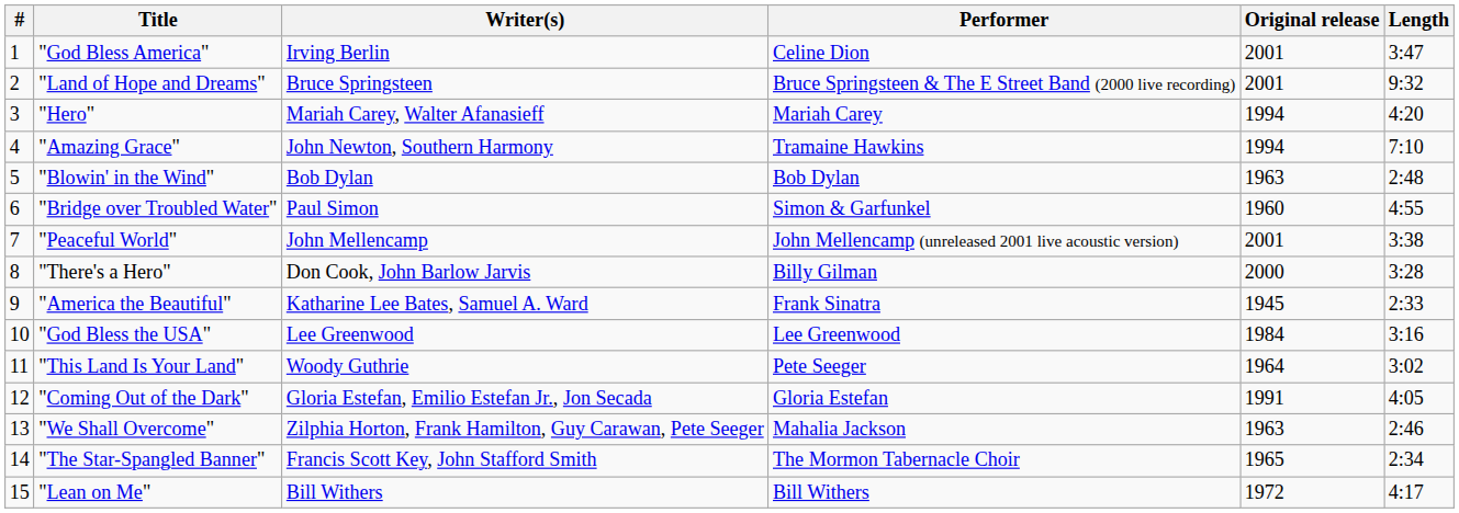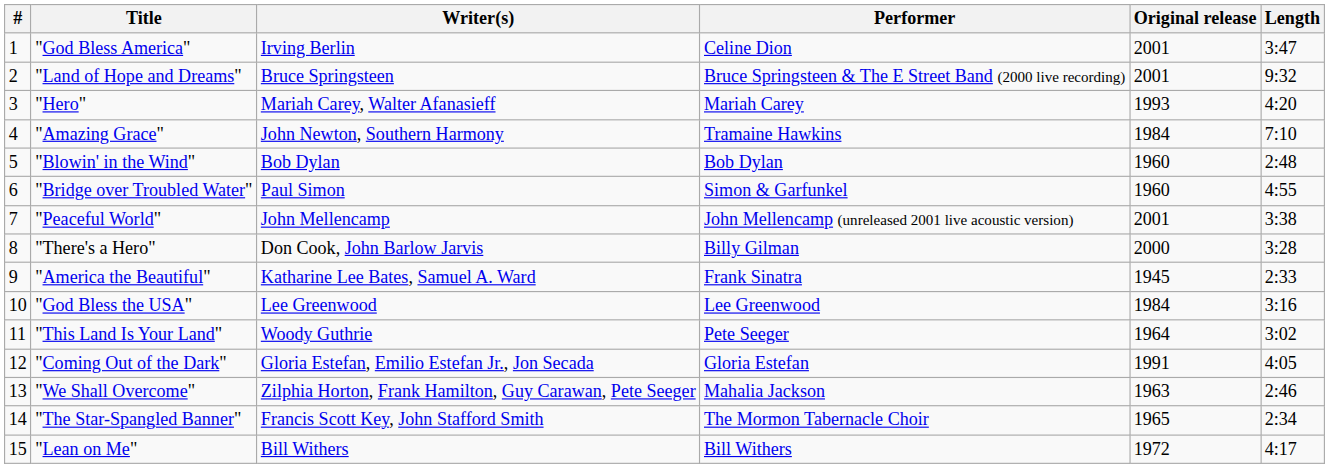 <table class="wikitable">
 <tr>
 <th style="text-align:center;">#</th>
 <th style="text-align:center;">Title</th>
 <th style="text-align:center;">Writer(s)</th>
 <th style="text-align:center;">Performer</th>
 <th style="text-align:center;">Original release</th>
 <th style="text-align:center;">Length</th>
 </tr>
 <tr>
 <td>1</td>
 <td>"<a href='#'>God Bless America</a>"</td>
 <td><a href='#'>Irving Berlin</a></td>
 <td><a href='#'>Celine Dion</a></td>
 <td>2001</td>
 <td>3:47</td>
 </tr>
 <tr>
 <td>2</td>
 <td>"<a href='#'>Land of Hope and Dreams</a>"</td>
 <td><a href='#'>Bruce Springsteen</a></td>
 <td><a href='#'>Bruce Springsteen & The E Street Band</a> <small>(2000 live recording)</small></td>
 <td>2001</td>
 <td>9:32</td>
 </tr>
 <tr>
 <td>3</td>
 <td>"<a href='#'>Hero</a>"</td>
 <td><a href='#'>Mariah Carey</a>, <a href='#'>Walter Afanasieff</a></td>
 <td><a href='#'>Mariah Carey</a></td>
-<td>1994</td>
+<td>1993</td>
 <td>4:20</td>
 </tr>
 <tr>
 <td>4</td>
 <td>"<a href='#'>Amazing Grace</a>"</td>
 <td><a href='#'>John Newton</a>, <a href='#'>Southern Harmony</a></td>
 <td><a href='#'>Tramaine Hawkins</a></td>
-<td>1994</td>
+<td>1984</td>
 <td>7:10</td>
 </tr>
 <tr>
 <td>5</td>
 <td>"<a href='#'>Blowin' in the Wind</a>"</td>
 <td><a href='#'>Bob Dylan</a></td>
 <td><a href='#'>Bob Dylan</a></td>
-<td>1963</td>
+<td>1960</td>
 <td>2:48</td>
 </tr>
 <tr>
 <td>6</td>
 <td>"<a href='#'>Bridge over Troubled Water</a>"</td>
 <td><a href='#'>Paul Simon</a></td>
 <td><a href='#'>Simon & Garfunkel</a></td>
 <td>1960</td>
 <td>4:55</td>
 </tr>
 <tr>
 <td>7</td>
 <td>"<a href='#'>Peaceful World</a>"</td>
 <td><a href='#'>John Mellencamp</a></td>
 <td><a href='#'>John Mellencamp</a> <small>(unreleased 2001 live acoustic version)</small></td>
 <td>2001</td>
 <td>3:38</td>
 </tr>
 <tr>
 <td>8</td>
 <td>"There's a Hero"</td>
 <td>Don Cook, <a href='#'>John Barlow Jarvis</a></td>
 <td><a href='#'>Billy Gilman</a></td>
 <td>2000</td>
 <td>3:28</td>
 </tr>
 <tr>
 <td>9</td>
 <td>"<a href='#'>America the Beautiful</a>"</td>
 <td><a href='#'>Katharine Lee Bates</a>, <a href='#'>Samuel A. Ward</a></td>
 <td><a href='#'>Frank Sinatra</a></td>
 <td>1945</td>
 <td>2:33</td>
 </tr>
 <tr>
 <td>10</td>
 <td>"<a href='#'>God Bless the USA</a>"</td>
 <td><a href='#'>Lee Greenwood</a></td>
 <td><a href='#'>Lee Greenwood</a></td>
 <td>1984</td>
 <td>3:16</td>
 </tr>
 <tr>
 <td>11</td>
 <td>"<a href='#'>This Land Is Your Land</a>"</td>
 <td><a href='#'>Woody Guthrie</a></td>
 <td><a href='#'>Pete Seeger</a></td>
 <td>1964</td>
 <td>3:02</td>
 </tr>
 <tr>
 <td>12</td>
 <td>"<a href='#'>Coming Out of the Dark</a>"</td>
 <td><a href='#'>Gloria Estefan</a>, <a href='#'>Emilio Estefan Jr.</a>, <a href='#'>Jon Secada</a></td>
 <td><a href='#'>Gloria Estefan</a></td>
 <td>1991</td>
 <td>4:05</td>
 </tr>
 <tr>
 <td>13</td>
 <td>"<a href='#'>We Shall Overcome</a>"</td>
 <td><a href='#'>Zilphia Horton</a>, <a href='#'>Frank Hamilton</a>, <a href='#'>Guy Carawan</a>, <a href='#'>Pete Seeger</a></td>
 <td><a href='#'>Mahalia Jackson</a></td>
 <td>1963</td>
 <td>2:46</td>
 </tr>
 <tr>
 <td>14</td>
 <td>"<a href='#'>The Star-Spangled Banner</a>"</td>
 <td><a href='#'>Francis Scott Key</a>, <a href='#'>John Stafford Smith</a></td>
 <td><a href='#'>The Mormon Tabernacle Choir</a></td>
 <td>1965</td>
 <td>2:34</td>
 </tr>
 <tr>
 <td>15</td>
 <td>"<a href='#'>Lean on Me</a>"</td>
 <td><a href='#'>Bill Withers</a></td>
 <td><a href='#'>Bill Withers</a></td>
 <td>1972</td>
 <td>4:17</td>
 </tr>
 </table>
